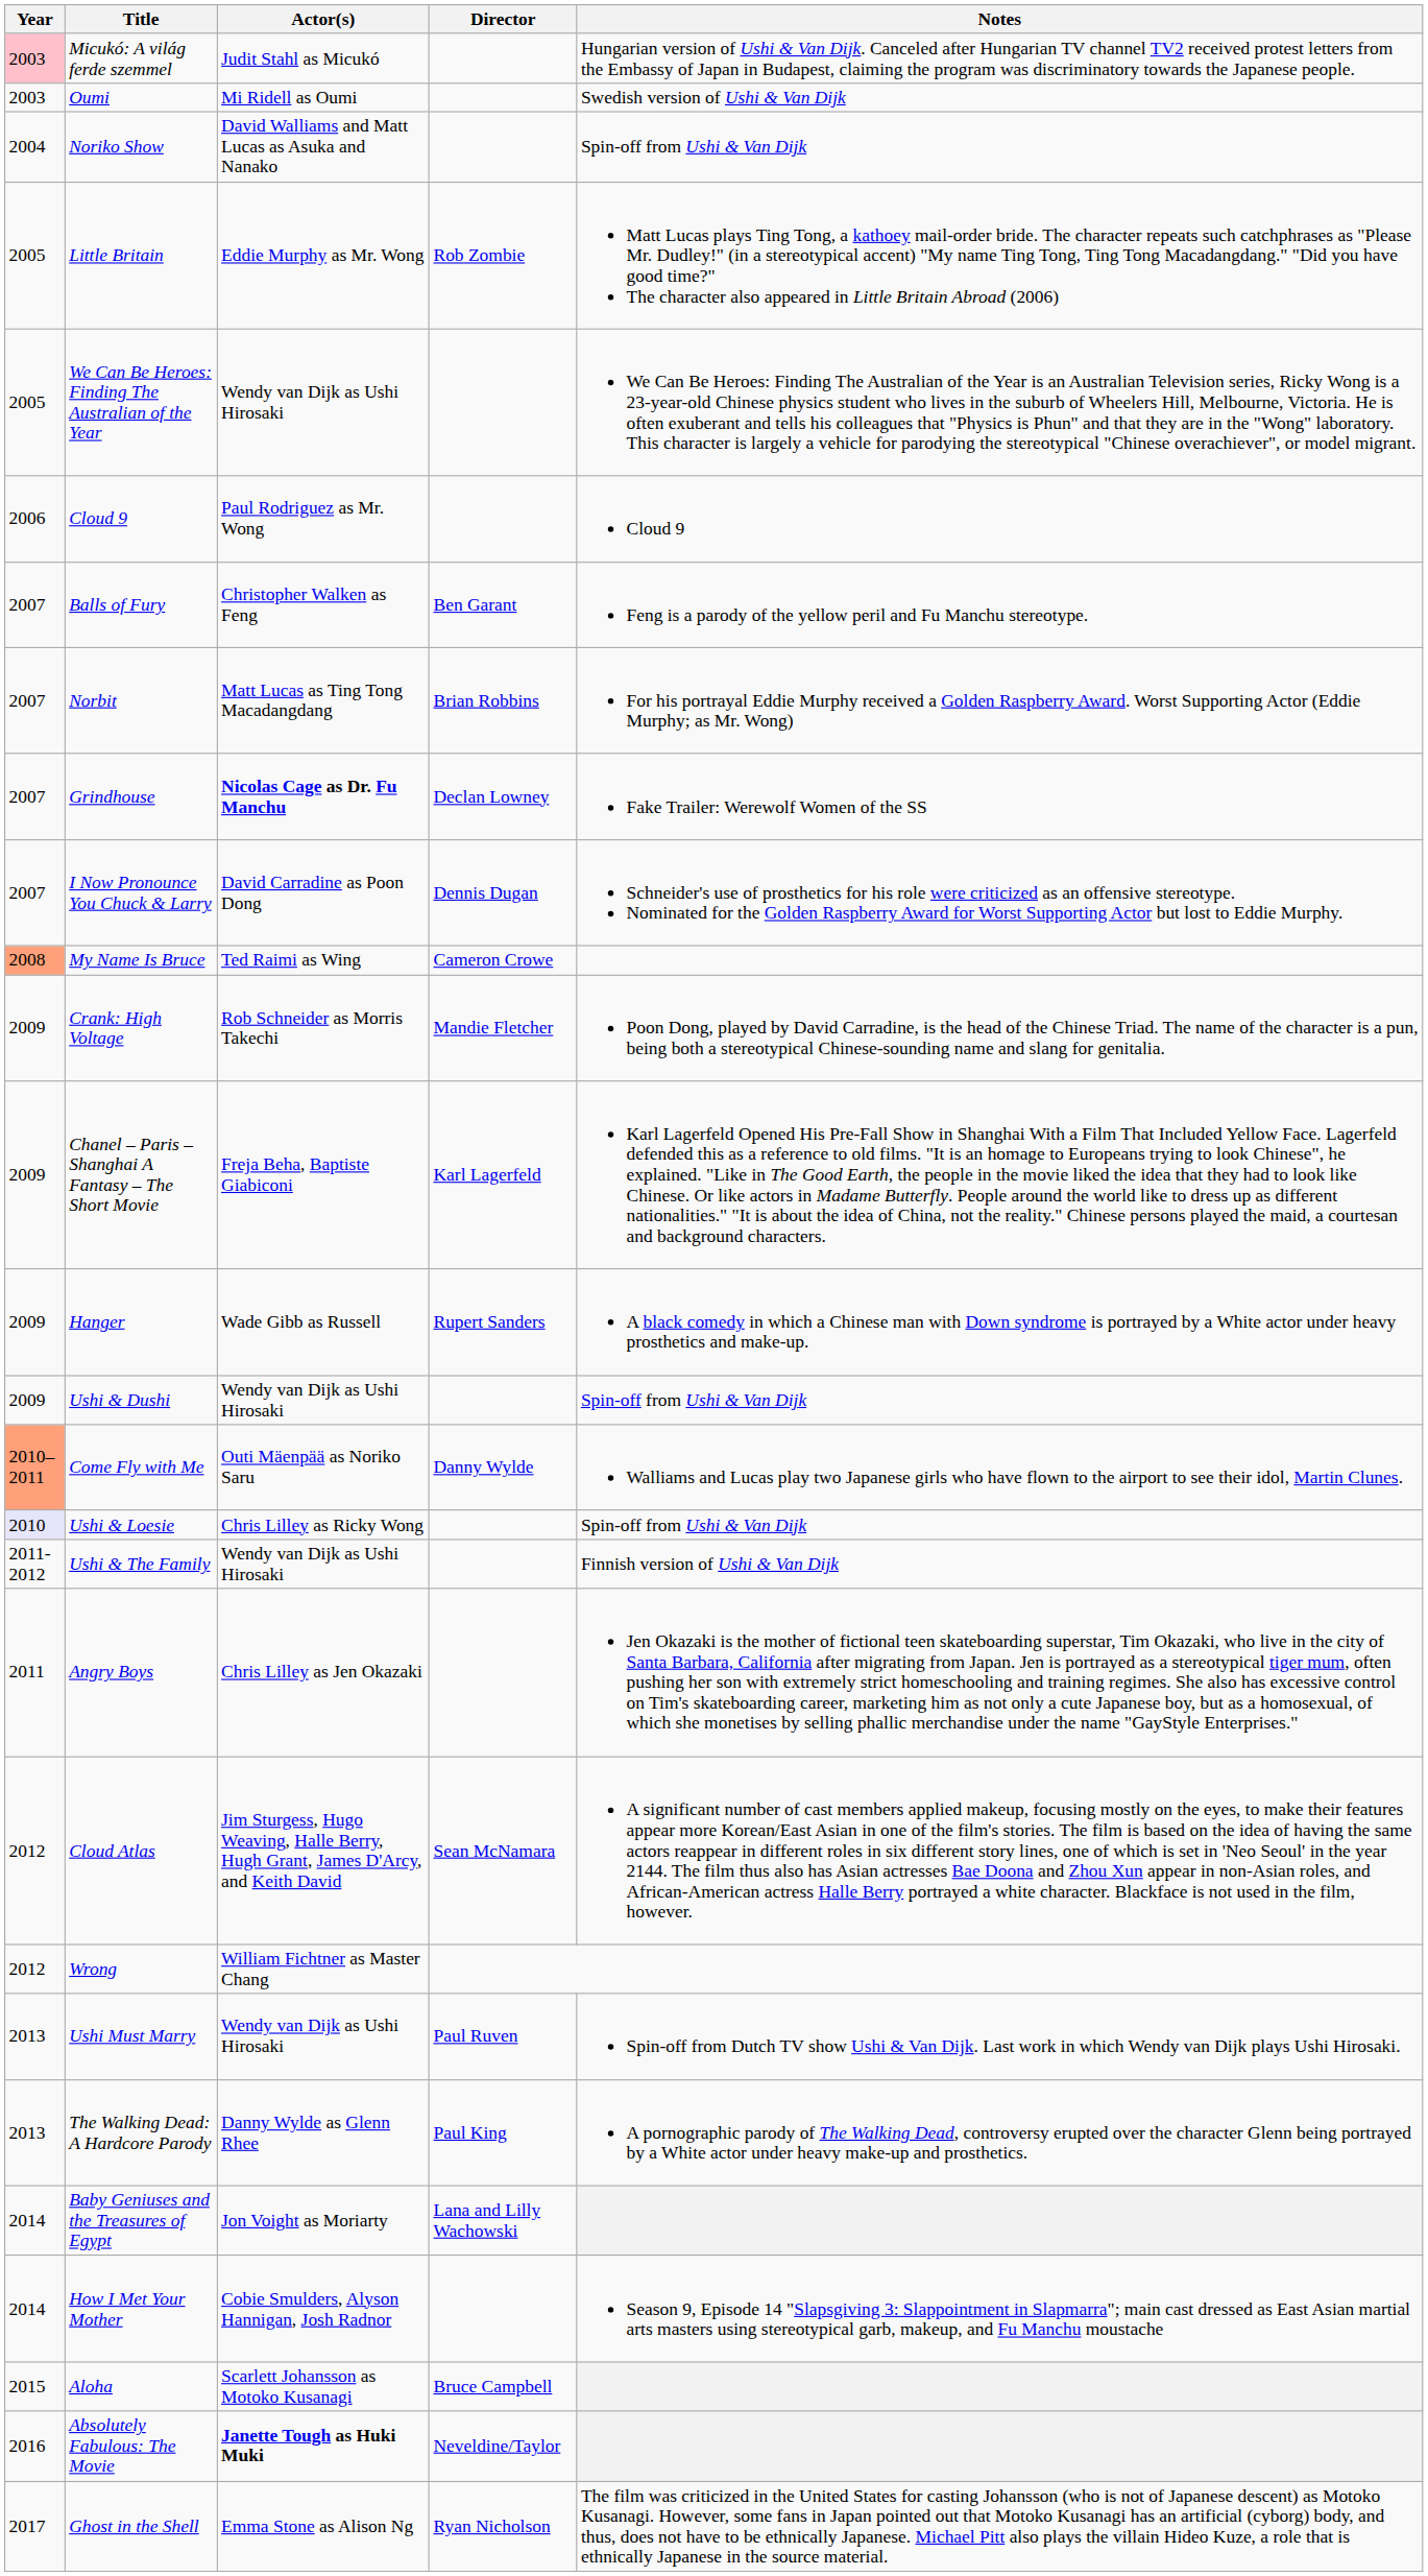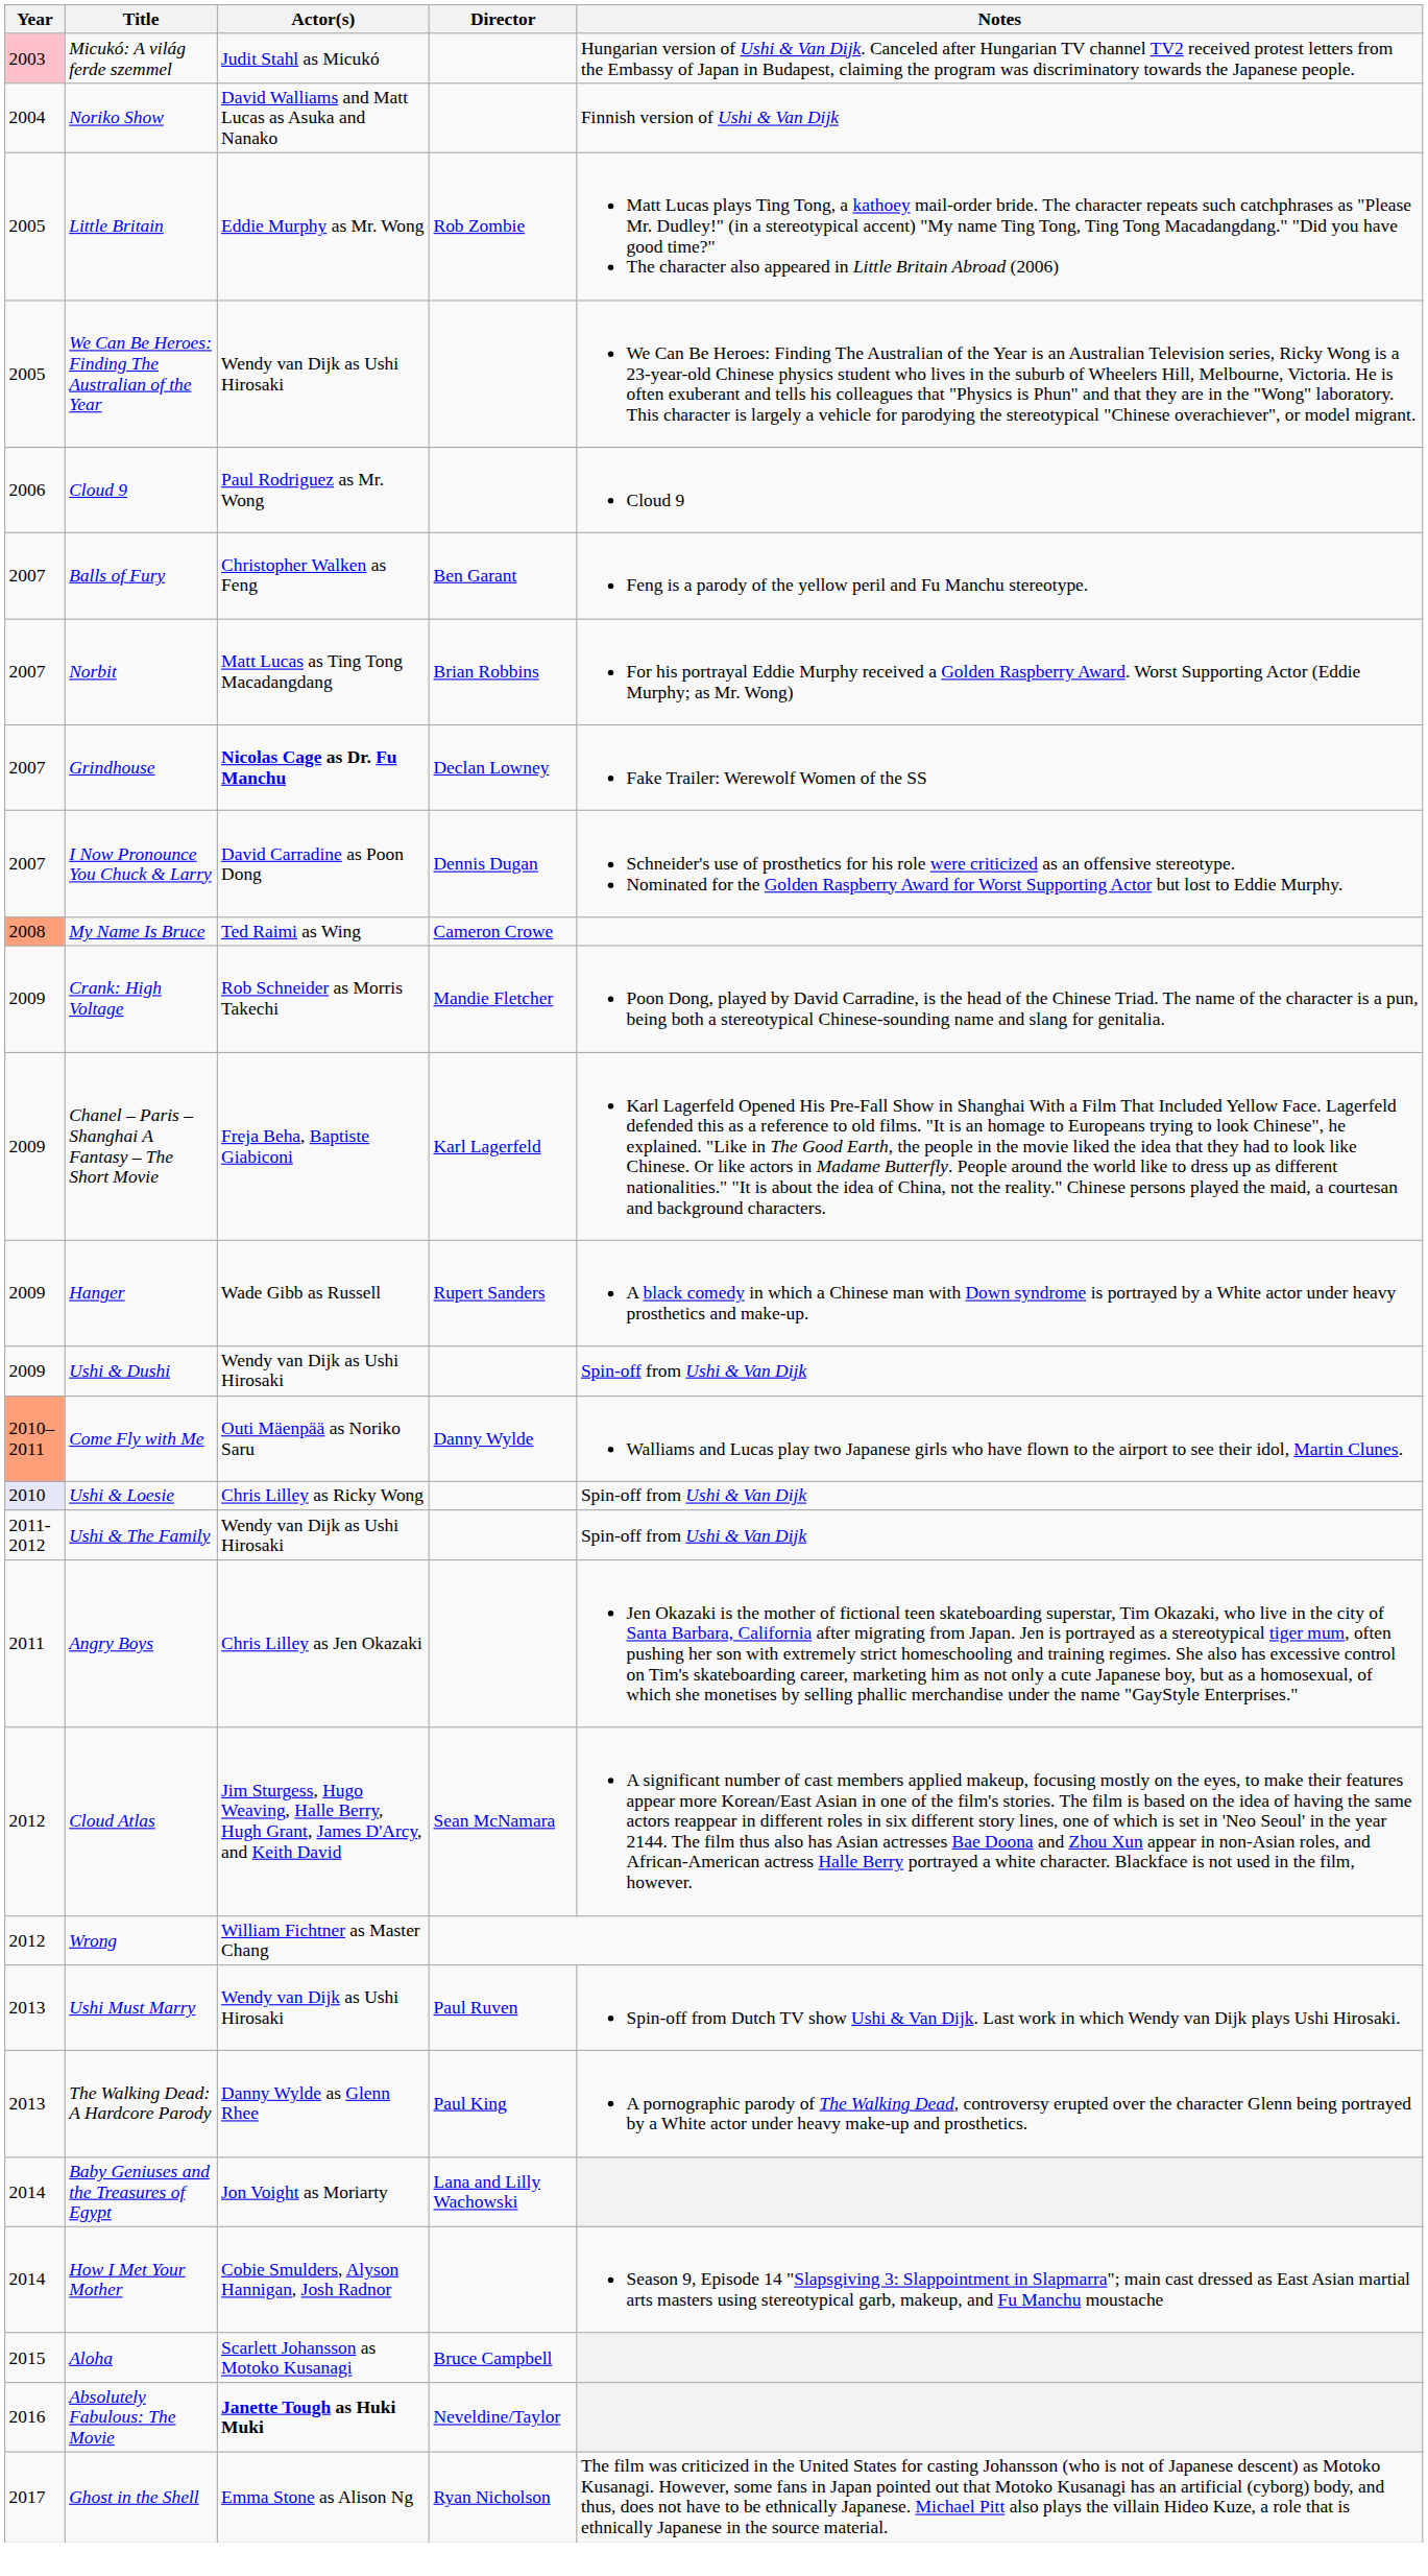 <table class="wikitable sortable">
 <tr>
 <th>Year</th>
 <th>Title</th>
 <th>Actor(s)</th>
 <th>Director</th>
 <th>Notes</th>
 </tr>
 <tr>
 <td style="background: pink;">2003</td>
 <td><em>Micukó: A világ ferde szemmel</em></td>
 <td><a href='#'>Judit Stahl</a> as Micukó</td>
 <td></td>
 <td>Hungarian version of <em><a href='#'>Ushi & Van Dijk</a></em>. Canceled after Hungarian TV channel <a href='#'>TV2</a> received protest letters from the Embassy of Japan in Budapest, claiming the program was discriminatory towards the Japanese people.</td>
 </tr>
 <tr>
-<td>2003</td>
-<td><em><a href='#'>Oumi</a></em></td>
-<td><a href='#'>Mi Ridell</a> as Oumi</td>
-<td></td>
-<td>Swedish version of <em><a href='#'>Ushi & Van Dijk</a></em></td>
-</tr>
-<tr>
 <td>2004</td>
 <td><em><a href='#'>Noriko Show</a></em></td>
 <td><a href='#'>David Walliams</a> and Matt Lucas as Asuka and Nanako</td>
 <td></td>
-<td>Spin-off from <em><a href='#'>Ushi & Van Dijk</a></em></td>
+<td>Finnish version of <em><a href='#'>Ushi & Van Dijk</a></em></td>
 </tr>
 <tr>
 <td>2005</td>
 <td><em><a href='#'>Little Britain</a></em></td>
 <td><a href='#'>Eddie Murphy</a> as Mr. Wong</td>
 <td><a href='#'>Rob Zombie</a></td>
 <td><br><ul><li>Matt Lucas plays Ting Tong, a <a href='#'>kathoey</a> mail-order bride. The character repeats such catchphrases as "Please Mr. Dudley!" (in a stereotypical accent)  "My name Ting Tong, Ting Tong Macadangdang." "Did you have good time?"</li><li>The character also appeared in <em>Little Britain Abroad</em> (2006)</li></ul></td>
 </tr>
 <tr>
 <td>2005</td>
 <td><em><a href='#'>We Can Be Heroes: Finding The Australian of the Year</a></em></td>
 <td>Wendy van Dijk as Ushi Hirosaki</td>
 <td></td>
 <td><br><ul><li>We Can Be Heroes: Finding The Australian of the Year is an Australian Television series, Ricky Wong is a 23-year-old Chinese physics student who lives in the suburb of Wheelers Hill, Melbourne, Victoria. He is often exuberant and tells his colleagues that "Physics is Phun" and that they are in the "Wong" laboratory. This character is largely a vehicle for parodying the stereotypical "Chinese overachiever", or model migrant.</li></ul></td>
 </tr>
 <tr>
 <td>2006</td>
 <td><em><a href='#'>Cloud 9</a></em></td>
 <td><a href='#'>Paul Rodriguez</a> as Mr. Wong</td>
 <td></td>
 <td><br><ul><li>Cloud 9</li></ul></td>
 </tr>
 <tr>
 <td>2007</td>
 <td><em><a href='#'>Balls of Fury</a></em></td>
 <td><a href='#'>Christopher Walken</a> as Feng</td>
 <td><a href='#'>Ben Garant</a></td>
 <td><br><ul><li>Feng is a parody of the yellow peril and Fu Manchu stereotype.</li></ul></td>
 </tr>
 <tr>
 <td>2007</td>
 <td><em><a href='#'>Norbit</a></em></td>
 <td><a href='#'>Matt Lucas</a> as Ting Tong Macadangdang</td>
 <td><a href='#'>Brian Robbins</a></td>
 <td><br><ul><li>For his portrayal Eddie Murphy received a <a href='#'>Golden Raspberry Award</a>. Worst Supporting Actor (Eddie Murphy; as Mr. Wong)</li></ul></td>
 </tr>
 <tr>
 <td>2007</td>
 <td><em><a href='#'>Grindhouse</a></em></td>
 <td><strong><a href='#'>Nicolas Cage</a> as Dr. <a href='#'>Fu Manchu</a></strong></td>
 <td><a href='#'>Declan Lowney</a></td>
 <td><br><ul><li>Fake Trailer: Werewolf Women of the SS</li></ul></td>
 </tr>
 <tr>
 <td>2007</td>
 <td><em><a href='#'>I Now Pronounce You Chuck & Larry</a></em></td>
 <td><a href='#'>David Carradine</a> as Poon Dong</td>
 <td><a href='#'>Dennis Dugan</a></td>
 <td><br><ul><li>Schneider's use of prosthetics for his role <a href='#'>were criticized</a> as an offensive stereotype.</li><li>Nominated for the <a href='#'>Golden Raspberry Award for Worst Supporting Actor</a> but lost to Eddie Murphy.</li></ul></td>
 </tr>
 <tr>
 <td style="background: lightsalmon;">2008</td>
 <td><em><a href='#'>My Name Is Bruce</a></em></td>
 <td><a href='#'>Ted Raimi</a> as Wing</td>
 <td><a href='#'>Cameron Crowe</a></td>
 <td></td>
 </tr>
 <tr>
 <td>2009</td>
 <td><em><a href='#'>Crank: High Voltage</a></em></td>
 <td><a href='#'>Rob Schneider</a> as Morris Takechi</td>
 <td><a href='#'>Mandie Fletcher</a></td>
 <td><br><ul><li>Poon Dong, played by David Carradine, is the head of the Chinese Triad. The name of the character is a pun, being both a stereotypical Chinese-sounding name and slang for genitalia.</li></ul></td>
 </tr>
 <tr>
 <td>2009</td>
 <td><em>Chanel – Paris – Shanghai A Fantasy – The Short Movie</em></td>
 <td><a href='#'>Freja Beha</a>, <a href='#'>Baptiste Giabiconi</a></td>
 <td><a href='#'>Karl Lagerfeld</a></td>
 <td><br><ul><li>Karl Lagerfeld Opened His Pre-Fall Show in Shanghai With a Film That Included Yellow Face. Lagerfeld defended this as a reference to old films. "It is an homage to Europeans trying to look Chinese", he explained. "Like in <em>The Good Earth</em>, the people in the movie liked the idea that they had to look like Chinese. Or like actors in <em>Madame Butterfly</em>. People around the world like to dress up as different nationalities." "It is about the idea of China, not the reality." Chinese persons played the maid, a courtesan and background characters.</li></ul></td>
 </tr>
 <tr>
 <td>2009</td>
 <td><em><a href='#'>Hanger</a></em></td>
 <td>Wade Gibb as Russell</td>
 <td><a href='#'>Rupert Sanders</a></td>
 <td><br><ul><li>A <a href='#'>black comedy</a> in which a Chinese man with <a href='#'>Down syndrome</a> is portrayed by a White actor under heavy prosthetics and make-up.</li></ul></td>
 </tr>
 <tr>
 <td>2009</td>
 <td><em><a href='#'>Ushi & Dushi</a></em></td>
 <td>Wendy van Dijk as Ushi Hirosaki</td>
 <td></td>
 <td><a href='#'>Spin-off</a> from <em><a href='#'>Ushi & Van Dijk</a></em></td>
 </tr>
 <tr>
 <td style="background: lightsalmon;">2010–2011</td>
 <td><em><a href='#'>Come Fly with Me</a></em></td>
 <td><a href='#'>Outi Mäenpää</a> as Noriko Saru</td>
 <td><a href='#'>Danny Wylde</a></td>
 <td><br><ul><li>Walliams and Lucas play two Japanese girls who have flown to the airport to see their idol, <a href='#'>Martin Clunes</a>.</li></ul></td>
 </tr>
 <tr>
 <td style="background: lavender;">2010</td>
 <td><em><a href='#'>Ushi & Loesie</a></em></td>
 <td><a href='#'>Chris Lilley</a> as Ricky Wong</td>
 <td></td>
 <td>Spin-off from <em><a href='#'>Ushi & Van Dijk</a></em></td>
 </tr>
 <tr>
 <td>2011-2012</td>
 <td><em><a href='#'>Ushi & The Family</a></em></td>
 <td>Wendy van Dijk as Ushi Hirosaki</td>
 <td></td>
-<td>Finnish version of <em><a href='#'>Ushi & Van Dijk</a></em></td>
+<td>Spin-off from <em><a href='#'>Ushi & Van Dijk</a></em></td>
 </tr>
 <tr>
 <td>2011</td>
 <td><em><a href='#'>Angry Boys</a></em></td>
 <td><a href='#'>Chris Lilley</a> as Jen Okazaki</td>
 <td></td>
 <td><br><ul><li>Jen Okazaki is the mother of fictional teen skateboarding superstar, Tim Okazaki, who live in the city of <a href='#'>Santa Barbara, California</a> after migrating from Japan. Jen is portrayed as a stereotypical <a href='#'>tiger mum</a>, often pushing her son with extremely strict homeschooling and training regimes. She also has excessive control on Tim's skateboarding career, marketing him as not only a cute Japanese boy, but as a homosexual, of which she monetises by selling phallic merchandise under the name "GayStyle Enterprises."</li></ul></td>
 </tr>
 <tr>
 <td>2012</td>
 <td><em><a href='#'>Cloud Atlas</a></em></td>
 <td><a href='#'>Jim Sturgess</a>, <a href='#'>Hugo Weaving</a>, <a href='#'>Halle Berry</a>, <a href='#'>Hugh Grant</a>, <a href='#'>James D'Arcy</a>, and <a href='#'>Keith David</a></td>
 <td><a href='#'>Sean McNamara</a></td>
 <td><br><ul><li>A significant number of cast members applied makeup, focusing mostly on the eyes, to make their features appear more Korean/East Asian in one of the film's stories. The film is based on the idea of having the same actors reappear in different roles in six different story lines, one of which is set in 'Neo Seoul' in the year 2144. The film thus also has Asian actresses <a href='#'>Bae Doona</a> and <a href='#'>Zhou Xun</a> appear in non-Asian roles, and African-American actress <a href='#'>Halle Berry</a> portrayed a white character. Blackface is not used in the film, however.</li></ul></td>
 </tr>
 <tr>
 <td>2012</td>
 <td><em><a href='#'>Wrong</a></em></td>
 <td><a href='#'>William Fichtner</a> as Master Chang</td>
 </tr>
 <tr>
 <td>2013</td>
 <td><em><a href='#'>Ushi Must Marry</a></em></td>
 <td><a href='#'>Wendy van Dijk</a> as Ushi Hirosaki</td>
 <td><a href='#'>Paul Ruven</a></td>
 <td><br><ul><li>Spin-off from Dutch TV show <a href='#'>Ushi & Van Dijk</a>. Last work in which Wendy van Dijk plays Ushi Hirosaki.</li></ul></td>
 </tr>
 <tr>
 <td>2013</td>
 <td><em>The Walking Dead: A Hardcore Parody</em></td>
 <td><a href='#'>Danny Wylde</a> as <a href='#'>Glenn Rhee</a></td>
 <td><a href='#'>Paul King</a></td>
 <td><br><ul><li>A pornographic parody of <em><a href='#'>The Walking Dead</a></em>, controversy erupted over the character Glenn being portrayed by a White actor under heavy make-up and prosthetics.</li></ul></td>
 </tr>
 <tr>
 <td>2014</td>
 <td><em><a href='#'>Baby Geniuses and the Treasures of Egypt</a></em></td>
 <td><a href='#'>Jon Voight</a> as Moriarty</td>
 <td><a href='#'>Lana and Lilly Wachowski</a></td>
 <th></th>
 </tr>
 <tr>
 <td>2014</td>
 <td><em><a href='#'>How I Met Your Mother</a></em></td>
 <td><a href='#'>Cobie Smulders</a>, <a href='#'>Alyson Hannigan</a>, <a href='#'>Josh Radnor</a></td>
 <td></td>
 <td><br><ul><li>Season 9, Episode 14 "<a href='#'>Slapsgiving 3: Slappointment in Slapmarra</a>"; main cast dressed as East Asian martial arts masters using stereotypical garb, makeup, and <a href='#'>Fu Manchu</a> moustache</li></ul></td>
 </tr>
 <tr>
 <td>2015</td>
 <td><em><a href='#'>Aloha</a></em></td>
 <td><a href='#'>Scarlett Johansson</a> as <a href='#'>Motoko Kusanagi</a></td>
 <td><a href='#'>Bruce Campbell</a></td>
 <th></th>
 </tr>
 <tr>
 <td>2016</td>
 <td><em><a href='#'>Absolutely Fabulous: The Movie</a></em></td>
 <td><strong><a href='#'>Janette Tough</a> as Huki Muki</strong></td>
 <td><a href='#'>Neveldine/Taylor</a></td>
 <th></th>
 </tr>
 <tr>
 <td>2017</td>
 <td><em><a href='#'>Ghost in the Shell</a></em></td>
 <td><a href='#'>Emma Stone</a> as Alison Ng</td>
 <td><a href='#'>Ryan Nicholson</a></td>
 <td>The film was criticized in the United States for casting Johansson (who is not of Japanese descent) as Motoko Kusanagi. However, some fans in Japan pointed out that Motoko Kusanagi has an artificial (cyborg) body, and thus, does not have to be ethnically Japanese. <a href='#'>Michael Pitt</a> also plays the villain Hideo Kuze, a role that is ethnically Japanese in the source material.</td>
 </tr>
 </table>
